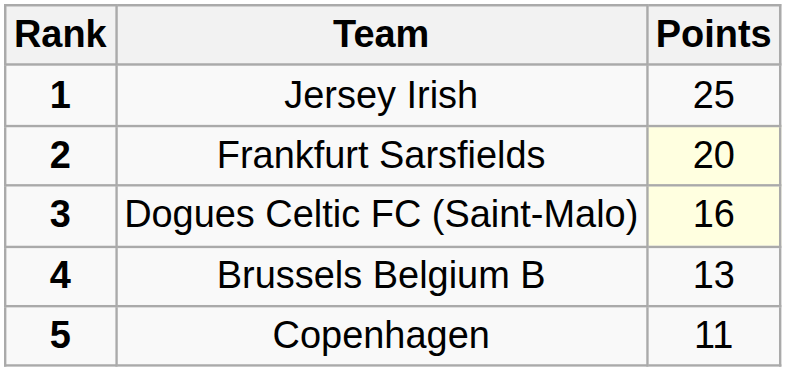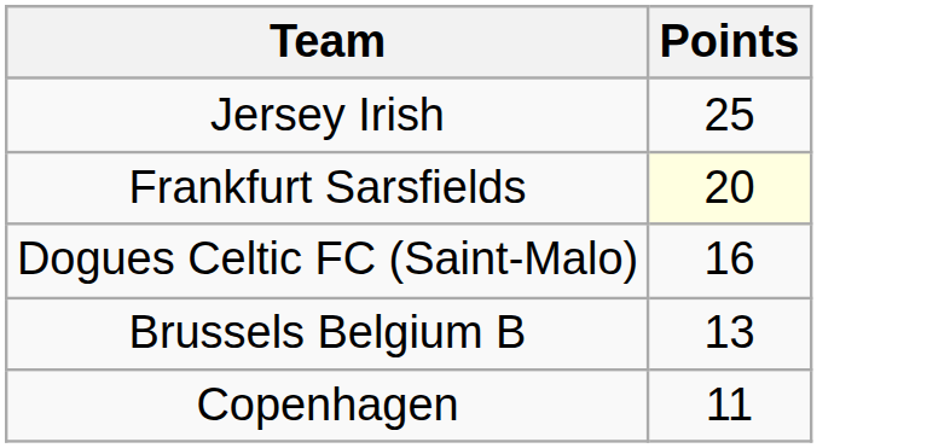 <table class="wikitable">
 <tr style="background:silver"!>
-<th>Rank</th>
 <th>Team</th>
 <th>Points</th>
 </tr>
 <tr align="center">
-<td><strong>1</strong></td>
 <td>Jersey Irish</td>
 <td>25</td>
 </tr>
 <tr align="center">
-<td><strong>2</strong></td>
 <td>Frankfurt Sarsfields</td>
 <td style="background: lightyellow;">20</td>
 </tr>
 <tr align="center">
-<td><strong>3</strong></td>
 <td>Dogues Celtic FC (Saint-Malo)</td>
-<td style="background: lightyellow;">16</td>
+<td>16</td>
 </tr>
 <tr align="center">
-<td><strong>4</strong></td>
 <td>Brussels Belgium B</td>
 <td>13</td>
 </tr>
 <tr align="center">
-<td><strong>5</strong></td>
 <td>Copenhagen</td>
 <td>11</td>
 </tr>
 </table>
